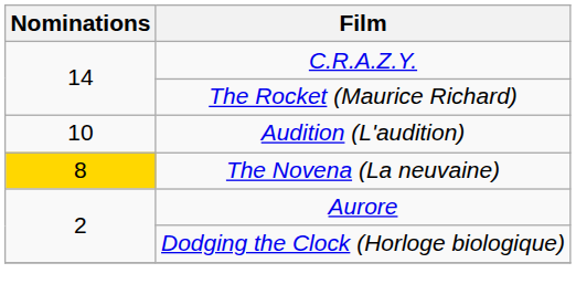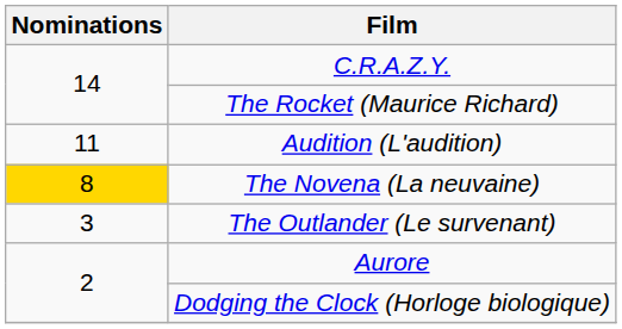 <table class="wikitable" style="text-align:center;">
 <tr>
 <th scope="col" width="17">Nominations</th>
 <th scope="col" align="center">Film</th>
 </tr>
 <tr>
 <td rowspan="2" style="text-align:center;">14</td>
 <td><em><a href='#'>C.R.A.Z.Y.</a></em></td>
 </tr>
 <tr>
 <td><em><a href='#'>The Rocket</a> (Maurice Richard)</em></td>
 </tr>
 <tr>
-<td rowspan="1" style="text-align:center;">10</td>
+<td rowspan="1" style="text-align:center;">11</td>
 <td><em><a href='#'>Audition</a> (L'audition)</em></td>
 </tr>
 <tr>
 <td rowspan="1" style="background: gold; text-align:center;">8</td>
 <td><em><a href='#'>The Novena</a> (La neuvaine)</em></td>
+</tr>
+<tr>
+<td rowspan="1" style="text-align:center;">3</td>
+<td><em><a href='#'>The Outlander</a> (Le survenant)</em></td>
 </tr>
 <tr>
 <td rowspan="2" style="text-align:center;">2</td>
 <td><em><a href='#'>Aurore</a></em></td>
 </tr>
 <tr>
 <td><em><a href='#'>Dodging the Clock</a> (Horloge biologique)</em></td>
 </tr>
 <tr>
 </tr>
 </table>
